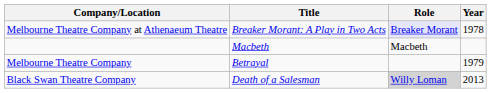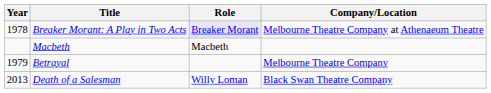 <table class="wikitable">
 <tr>
-<th>Company/Location</th>
+<th>Year</th>
 <th>Title</th>
 <th>Role</th>
-<th>Year</th>
+<th>Company/Location</th>
 </tr>
 <tr>
-<td><a href='#'>Melbourne Theatre Company</a> at <a href='#'>Athenaeum Theatre</a></td>
+<td>1978</td>
 <td><em><a href='#'>Breaker Morant: A Play in Two Acts</a></em></td>
 <td style="background: lavender;"><a href='#'>Breaker Morant</a></td>
-<td>1978</td>
+<td><a href='#'>Melbourne Theatre Company</a> at <a href='#'>Athenaeum Theatre</a></td>
 </tr>
 <tr>
 <td></td>
 <td><em><a href='#'>Macbeth</a></em></td>
 <td>Macbeth</td>
 <td></td>
 </tr>
 <tr>
-<td><a href='#'>Melbourne Theatre Company</a></td>
+<td>1979</td>
 <td><em><a href='#'>Betrayal</a></em></td>
 <td></td>
-<td>1979</td>
+<td><a href='#'>Melbourne Theatre Company</a></td>
 </tr>
 <tr>
+<td>2013</td>
+<td><em><a href='#'>Death of a Salesman</a></em></td>
+<td><a href='#'>Willy Loman</a></td>
 <td><a href='#'>Black Swan Theatre Company</a></td>
-<td><em><a href='#'>Death of a Salesman</a></em></td>
-<td style="background: lightgrey;"><a href='#'>Willy Loman</a></td>
-<td>2013</td>
 </tr>
 </table>
